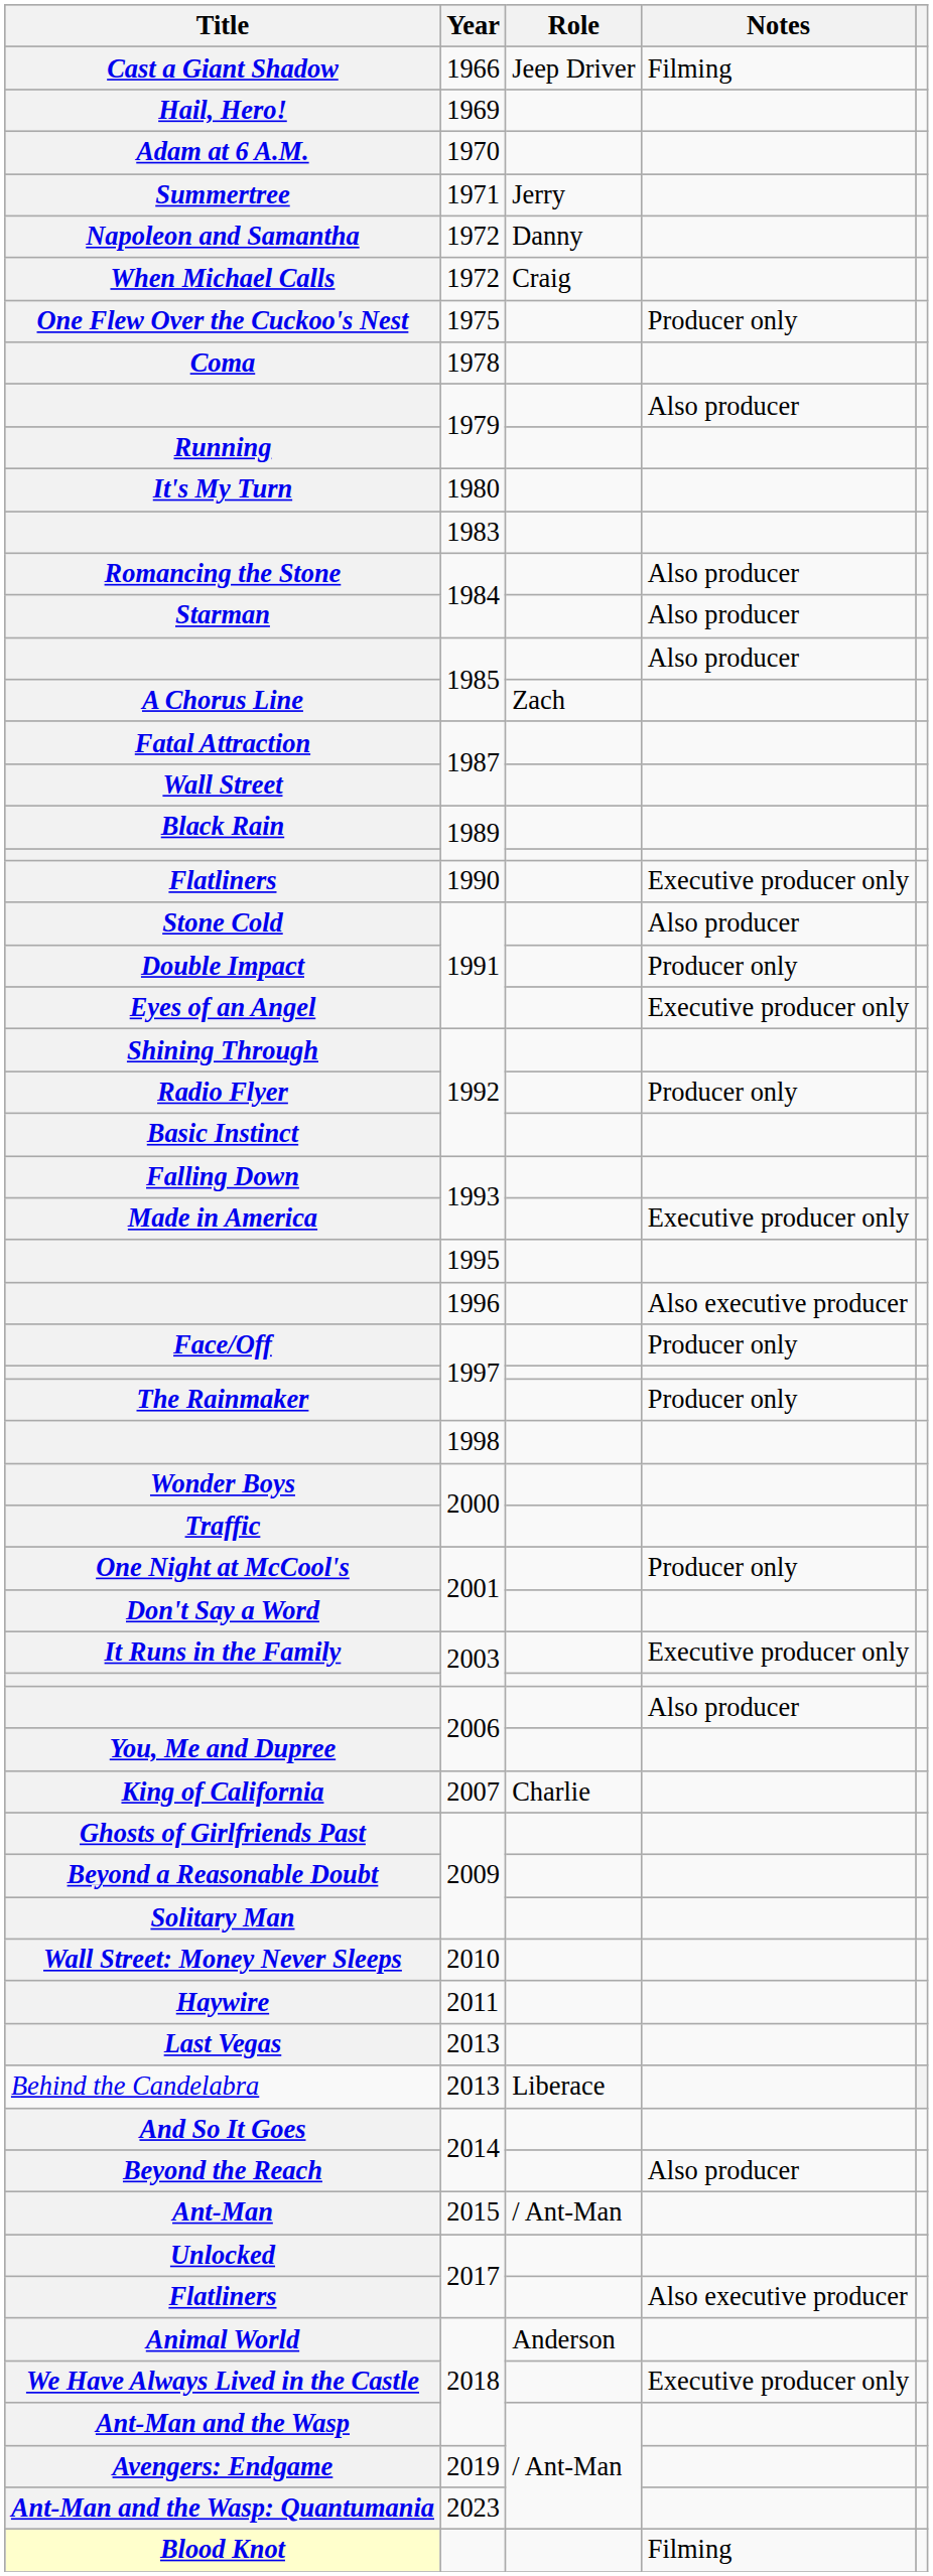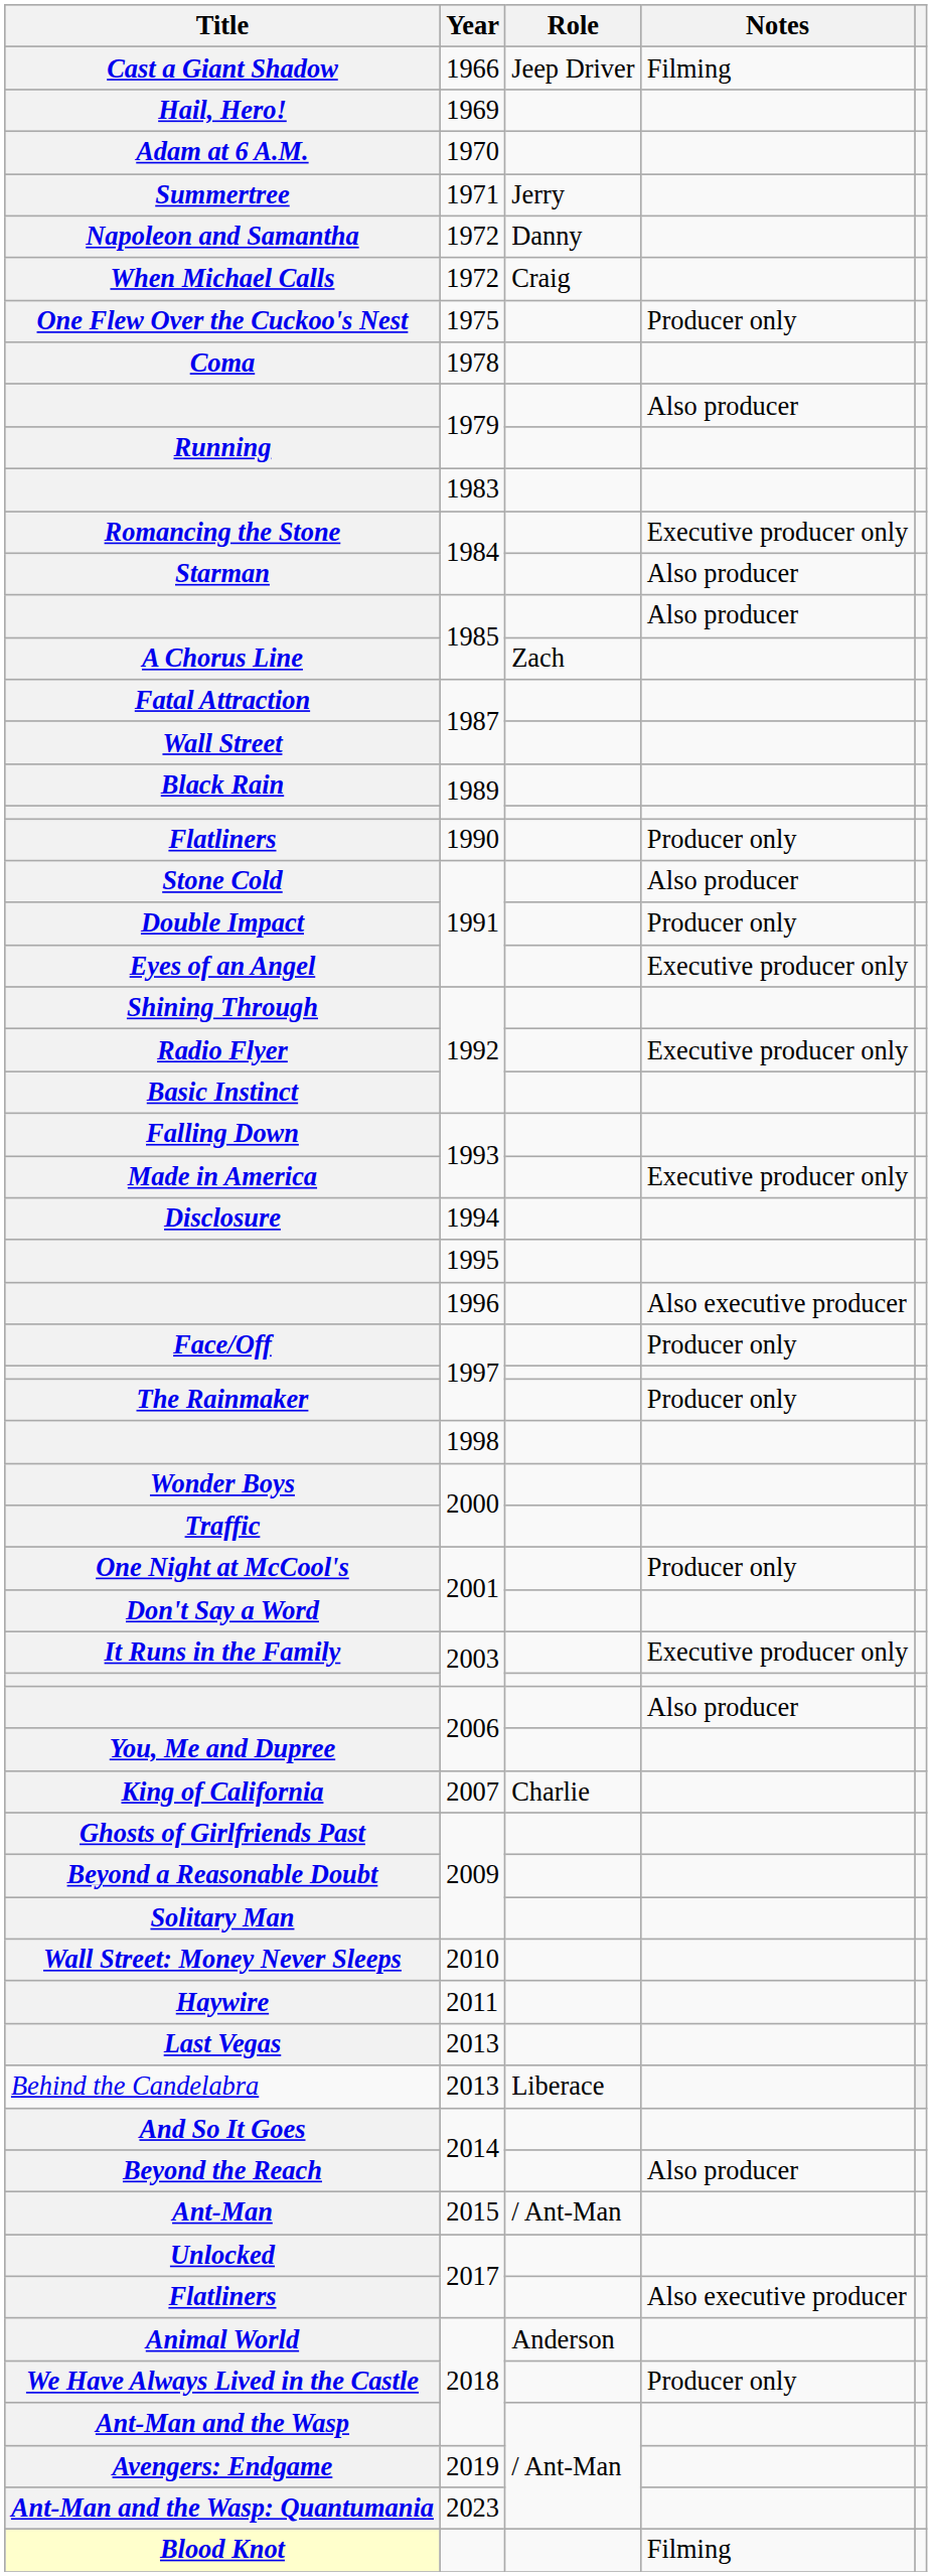 <table class="wikitable sortable plainrowheaders">
 <tr>
 <th scope="col">Title</th>
 <th scope="col">Year</th>
 <th scope="col">Role</th>
 <th scope="col" class="unsortable">Notes</th>
 <th scope="col" class="unsortable"></th>
 </tr>
 <tr>
 <th scope="row" align="left"><em><a href='#'>Cast a Giant Shadow</a></em></th>
 <td>1966</td>
 <td>Jeep Driver</td>
 <td>Filming</td>
 <td style="text-align:center;"></td>
 </tr>
 <tr>
 <th scope="row" align="left"><em><a href='#'>Hail, Hero!</a></em></th>
 <td>1969</td>
 <td></td>
 <td></td>
 <td style="text-align:center;"></td>
 </tr>
 <tr>
 <th scope="row" align="left"><em><a href='#'>Adam at 6 A.M.</a></em></th>
 <td>1970</td>
 <td></td>
 <td></td>
 <td style="text-align:center;"></td>
 </tr>
 <tr>
 <th scope="row" align="left"><em><a href='#'>Summertree</a></em></th>
 <td>1971</td>
 <td>Jerry</td>
 <td></td>
 <td style="text-align:center;"></td>
 </tr>
 <tr>
 <th scope="row" align="left"><em><a href='#'>Napoleon and Samantha</a></em></th>
 <td>1972</td>
 <td>Danny</td>
 <td></td>
 <td style="text-align:center;"></td>
 </tr>
 <tr>
 <th scope="row" align="left"><em><a href='#'>When Michael Calls</a></em></th>
 <td>1972</td>
 <td>Craig</td>
 <td></td>
 <td></td>
 </tr>
 <tr>
 <th scope="row" align="left"><em><a href='#'>One Flew Over the Cuckoo's Nest</a></em></th>
 <td>1975</td>
 <td></td>
 <td>Producer only</td>
 <td style="text-align:center;"></td>
 </tr>
 <tr>
 <th scope="row" align="left"><em><a href='#'>Coma</a></em></th>
 <td>1978</td>
 <td></td>
 <td></td>
 <td style="text-align:center;"></td>
 </tr>
 <tr>
 <th scope="row" align="left"><em></em></th>
 <td rowspan=2>1979</td>
 <td></td>
 <td>Also producer</td>
 <td style="text-align:center;"></td>
 </tr>
 <tr>
 <th scope="row" align="left"><em><a href='#'>Running</a></em></th>
 <td></td>
 <td></td>
 <td style="text-align:center;"></td>
 </tr>
 <tr>
-<th scope="row" align="left"><em><a href='#'>It's My Turn</a></em></th>
-<td>1980</td>
-<td></td>
-<td></td>
-<td style="text-align:center;"></td>
-</tr>
-<tr>
 <th scope="row" align="left"><em></em></th>
 <td>1983</td>
 <td></td>
 <td></td>
 <td style="text-align:center;"></td>
 </tr>
 <tr>
 <th scope="row" align="left"><em><a href='#'>Romancing the Stone</a></em></th>
 <td rowspan=2>1984</td>
 <td></td>
-<td>Also producer</td>
+<td>Executive producer only</td>
 <td style="text-align:center;"></td>
 </tr>
 <tr>
 <th scope="row" align="left"><em><a href='#'>Starman</a></em></th>
 <td></td>
 <td>Also producer</td>
 <td style="text-align:center;"></td>
 </tr>
 <tr>
 <th scope="row" align="left"><em></em></th>
 <td rowspan=2>1985</td>
 <td></td>
 <td>Also producer</td>
 <td style="text-align:center;"></td>
 </tr>
 <tr>
 <th scope="row" align="left"><em><a href='#'>A Chorus Line</a></em></th>
 <td>Zach</td>
 <td></td>
 <td style="text-align:center;"></td>
 </tr>
 <tr>
 <th scope="row" align="left"><em><a href='#'>Fatal Attraction</a></em></th>
 <td rowspan=2>1987</td>
 <td></td>
 <td></td>
 <td style="text-align:center;"></td>
 </tr>
 <tr>
 <th scope="row" align="left"><em><a href='#'>Wall Street</a></em></th>
 <td></td>
 <td></td>
 <td style="text-align:center;"></td>
 </tr>
 <tr>
 <th scope="row" align="left"><em><a href='#'>Black Rain</a></em></th>
 <td rowspan=2>1989</td>
 <td></td>
 <td></td>
 <td style="text-align:center;"></td>
 </tr>
 <tr>
 <th scope="row" align="left"><em></em></th>
 <td></td>
 <td></td>
 <td style="text-align:center;"></td>
 </tr>
 <tr>
 <th scope="row" align="left"><em><a href='#'>Flatliners</a></em></th>
 <td>1990</td>
 <td></td>
-<td>Executive producer only</td>
+<td>Producer only</td>
 <td style="text-align:center;"></td>
 </tr>
 <tr>
 <th scope="row" align="left"><em><a href='#'>Stone Cold</a></em></th>
 <td rowspan=3>1991</td>
 <td></td>
 <td>Also producer</td>
 <td style="text-align:center;"></td>
 </tr>
 <tr>
 <th scope="row" align="left"><em><a href='#'>Double Impact</a></em></th>
 <td></td>
 <td>Producer only</td>
 <td style="text-align:center;"></td>
 </tr>
 <tr>
 <th scope="row" align="left"><em><a href='#'>Eyes of an Angel</a></em></th>
 <td></td>
 <td>Executive producer only</td>
 <td style="text-align:center;"></td>
 </tr>
 <tr>
 <th scope="row" align="left"><em><a href='#'>Shining Through</a></em></th>
 <td rowspan=3>1992</td>
 <td></td>
 <td></td>
 <td style="text-align:center;"></td>
 </tr>
 <tr>
 <th scope="row" align="left"><em><a href='#'>Radio Flyer</a></em></th>
 <td></td>
-<td>Producer only</td>
+<td>Executive producer only</td>
 <td style="text-align:center;"></td>
 </tr>
 <tr>
 <th scope="row" align="left"><em><a href='#'>Basic Instinct</a></em></th>
 <td></td>
 <td></td>
 <td style="text-align:center;"></td>
 </tr>
 <tr>
 <th scope="row" align="left"><em><a href='#'>Falling Down</a></em></th>
 <td rowspan=2>1993</td>
 <td></td>
 <td></td>
 <td style="text-align:center;"></td>
 </tr>
 <tr>
 <th scope="row" align="left"><em><a href='#'>Made in America</a></em></th>
 <td></td>
 <td>Executive producer only</td>
+<td style="text-align:center;"></td>
+</tr>
+<tr>
+<th scope="row" align="left"><em><a href='#'>Disclosure</a></em></th>
+<td>1994</td>
+<td></td>
+<td></td>
 <td style="text-align:center;"></td>
 </tr>
 <tr>
 <th scope="row" align="left"><em></em></th>
 <td>1995</td>
 <td></td>
 <td></td>
 <td style="text-align:center;"></td>
 </tr>
 <tr>
 <th scope="row" align="left"><em></em></th>
 <td>1996</td>
 <td></td>
 <td>Also executive producer</td>
 <td style="text-align:center;"></td>
 </tr>
 <tr>
 <th scope="row" align="left"><em><a href='#'>Face/Off</a></em></th>
 <td rowspan=3>1997</td>
 <td></td>
 <td>Producer only</td>
 <td style="text-align:center;"></td>
 </tr>
 <tr>
 <th scope="row" align="left"><em></em></th>
 <td></td>
 <td></td>
 <td style="text-align:center;"></td>
 </tr>
 <tr>
 <th scope="row" align="left"><em><a href='#'>The Rainmaker</a></em></th>
 <td></td>
 <td>Producer only</td>
 <td style="text-align:center;"></td>
 </tr>
 <tr>
 <th scope="row" align="left"><em></em></th>
 <td>1998</td>
 <td></td>
 <td></td>
 <td style="text-align:center;"></td>
 </tr>
 <tr>
 <th scope="row" align="left"><em><a href='#'>Wonder Boys</a></em></th>
 <td rowspan=2>2000</td>
 <td></td>
 <td></td>
 <td style="text-align:center;"></td>
 </tr>
 <tr>
 <th scope="row" align="left"><em><a href='#'>Traffic</a></em></th>
 <td></td>
 <td></td>
 <td style="text-align:center;"></td>
 </tr>
 <tr>
 <th scope="row" align="left"><em><a href='#'>One Night at McCool's</a></em></th>
 <td rowspan=2>2001</td>
 <td></td>
 <td>Producer only</td>
 <td style="text-align:center;"></td>
 </tr>
 <tr>
 <th scope="row" align="left"><em><a href='#'>Don't Say a Word</a></em></th>
 <td></td>
 <td></td>
 <td style="text-align:center;"></td>
 </tr>
 <tr>
 <th scope="row" align="left"><em><a href='#'>It Runs in the Family</a></em></th>
 <td rowspan=2>2003</td>
 <td></td>
 <td>Executive producer only</td>
 <td style="text-align:center;"></td>
 </tr>
 <tr>
 <th scope="row" align="left"><em></em></th>
 <td></td>
 <td></td>
 <td style="text-align:center;"></td>
 </tr>
 <tr>
 <th scope="row" align="left"><em></em></th>
 <td rowspan=2>2006</td>
 <td></td>
 <td>Also producer</td>
 <td style="text-align:center;"></td>
 </tr>
 <tr>
 <th scope="row" align="left"><em><a href='#'>You, Me and Dupree</a></em></th>
 <td></td>
 <td></td>
 <td style="text-align:center;"></td>
 </tr>
 <tr>
 <th scope="row" align="left"><em><a href='#'>King of California</a></em></th>
 <td>2007</td>
 <td>Charlie</td>
 <td></td>
 <td style="text-align:center;"></td>
 </tr>
 <tr>
 <th scope="row" align="left"><em><a href='#'>Ghosts of Girlfriends Past</a></em></th>
 <td rowspan=3>2009</td>
 <td></td>
 <td></td>
 <td style="text-align:center;"></td>
 </tr>
 <tr>
 <th scope="row" align="left"><em><a href='#'>Beyond a Reasonable Doubt</a></em></th>
 <td></td>
 <td></td>
 <td style="text-align:center;"></td>
 </tr>
 <tr>
 <th scope="row" align="left"><em><a href='#'>Solitary Man</a></em></th>
 <td></td>
 <td></td>
 <td style="text-align:center;"></td>
 </tr>
 <tr>
 <th scope="row" align="left"><em><a href='#'>Wall Street: Money Never Sleeps</a></em></th>
 <td>2010</td>
 <td></td>
 <td></td>
 <td style="text-align:center;"></td>
 </tr>
 <tr>
 <th scope="row" align="left"><em><a href='#'>Haywire</a></em></th>
 <td>2011</td>
 <td></td>
 <td></td>
 <td style="text-align:center;"></td>
 </tr>
 <tr>
 <th scope="row" align="left"><em><a href='#'>Last Vegas</a></em></th>
 <td>2013</td>
 <td></td>
 <td></td>
 <td style="text-align:center;"></td>
 </tr>
 <tr>
 <td><a href='#'><em>Behind the Candelabra</em></a></td>
 <td>2013</td>
 <td>Liberace</td>
 <td></td>
 <th></th>
 </tr>
 <tr>
 <th scope="row" align="left"><em><a href='#'>And So It Goes</a></em></th>
 <td rowspan=2>2014</td>
 <td></td>
 <td></td>
 <td style="text-align:center;"></td>
 </tr>
 <tr>
 <th scope="row" align="left"><em><a href='#'>Beyond the Reach</a></em></th>
 <td></td>
 <td>Also producer</td>
 <td style="text-align:center;"></td>
 </tr>
 <tr>
 <th scope="row" align="left"><em><a href='#'>Ant-Man</a></em></th>
 <td>2015</td>
 <td> / Ant-Man</td>
 <td></td>
 <td style="text-align:center;"></td>
 </tr>
 <tr>
 <th scope="row" align="left"><em><a href='#'>Unlocked</a></em></th>
 <td rowspan=2>2017</td>
 <td></td>
 <td></td>
 <td style="text-align:center;"></td>
 </tr>
 <tr>
 <th scope="row" align="left"><em><a href='#'>Flatliners</a></em></th>
 <td></td>
 <td>Also executive producer</td>
 <td style="text-align:center;"></td>
 </tr>
 <tr>
 <th scope="row" align="left"><em><a href='#'>Animal World</a></em></th>
 <td rowspan=3>2018</td>
 <td>Anderson</td>
 <td></td>
 <td></td>
 </tr>
 <tr>
 <th scope="row" align="left"><em><a href='#'>We Have Always Lived in the Castle</a></em></th>
 <td></td>
-<td>Executive producer only</td>
+<td>Producer only</td>
 <td style="text-align:center;"></td>
 </tr>
 <tr>
 <th scope=row align="left"><em><a href='#'>Ant-Man and the Wasp</a></em></th>
 <td rowspan="3"> / Ant-Man</td>
 <td></td>
 <td style="text-align:center;"></td>
 </tr>
 <tr>
 <th scope=row align="left"><em><a href='#'>Avengers: Endgame</a></em></th>
 <td>2019</td>
 <td></td>
 <td style="text-align:center;"></td>
 </tr>
 <tr>
 <th scope=row align="left"><em><a href='#'>Ant-Man and the Wasp: Quantumania</a></em></th>
 <td>2023</td>
 <td></td>
 <td style="text-align:center;"></td>
 </tr>
 <tr>
 <th scope=row align="left" style="background:#FFFFCC;"><em><a href='#'>Blood Knot</a></em> </th>
 <td></td>
 <td></td>
 <td>Filming</td>
 <td style="text-align:center;"></td>
 </tr>
 </table>
